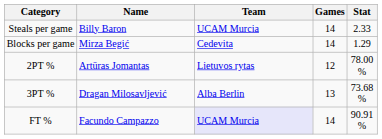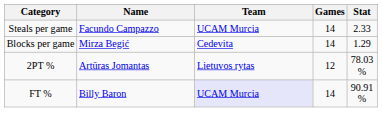 <table class="wikitable sortable" style="text-align: center;">
 <tr>
 <th>Category</th>
 <th width=180>Name</th>
 <th width=180>Team</th>
 <th width=40>Games</th>
 <th width=40>Stat</th>
 </tr>
 <tr>
 <td>Steals per game</td>
-<td align="left"> <a href='#'>Billy Baron</a></td>
+<td align="left"> <a href='#'>Facundo Campazzo</a></td>
 <td align="left"> <a href='#'>UCAM Murcia</a></td>
 <td>14</td>
 <td>2.33</td>
 </tr>
 <tr>
 <td>Blocks per game</td>
 <td align="left"> <a href='#'>Mirza Begić</a></td>
 <td align="left"> <a href='#'>Cedevita</a></td>
 <td>14</td>
 <td>1.29</td>
 </tr>
 <tr>
 <td>2PT %</td>
 <td align="left"> <a href='#'>Artūras Jomantas</a></td>
 <td align="left"> <a href='#'>Lietuvos rytas</a></td>
 <td>12</td>
-<td>78.00 %</td>
-</tr>
-<tr>
-<td>3PT %</td>
-<td align="left"> <a href='#'>Dragan Milosavljević</a></td>
-<td align="left"> <a href='#'>Alba Berlin</a></td>
-<td>13</td>
-<td>73.68 %</td>
+<td>78.03 %</td>
 </tr>
 <tr>
 <td>FT %</td>
-<td align="left"> <a href='#'>Facundo Campazzo</a></td>
+<td align="left"> <a href='#'>Billy Baron</a></td>
 <td align="left" style="background: lavender;"> <a href='#'>UCAM Murcia</a></td>
 <td>14</td>
 <td>90.91 %</td>
 </tr>
 </table>
